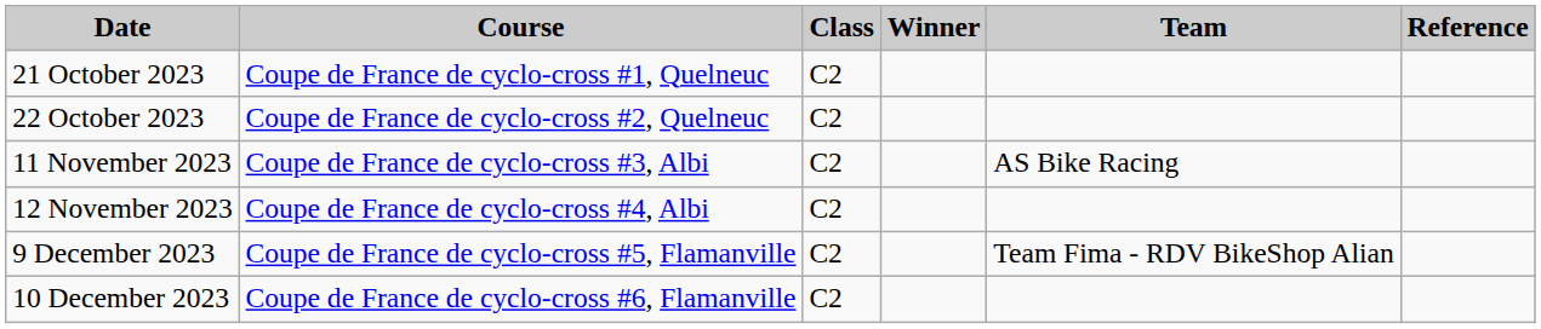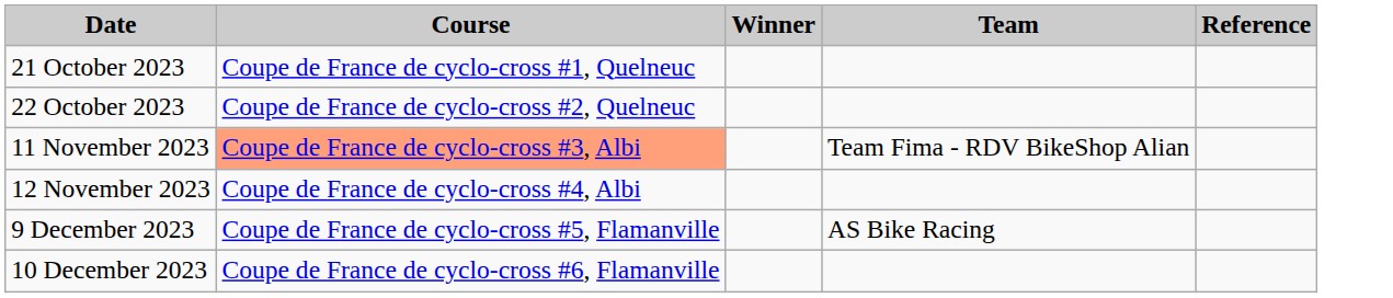 <table class="wikitable sortable alternance ">
 <tr>
 <th scope="col" style="background-color:#CCCCCC;">Date</th>
 <th scope="col" style="background-color:#CCCCCC;">Course</th>
-<th scope="col" style="background-color:#CCCCCC;">Class</th>
 <th scope="col" style="background-color:#CCCCCC;">Winner</th>
 <th scope="col" style="background-color:#CCCCCC;">Team</th>
 <th scope="col" style="background-color:#CCCCCC;">Reference</th>
 </tr>
 <tr>
 <td>21 October 2023</td>
 <td> <a href='#'>Coupe de France de cyclo-cross #1</a>, <a href='#'>Quelneuc</a></td>
-<td>C2</td>
 <td></td>
 <td></td>
 <td></td>
 </tr>
 <tr>
 <td>22 October 2023</td>
 <td> <a href='#'>Coupe de France de cyclo-cross #2</a>, <a href='#'>Quelneuc</a></td>
-<td>C2</td>
 <td></td>
 <td></td>
 <td></td>
 </tr>
 <tr>
 <td>11 November 2023</td>
-<td> <a href='#'>Coupe de France de cyclo-cross #3</a>, <a href='#'>Albi</a></td>
-<td>C2</td>
+<td style="background: lightsalmon;"> <a href='#'>Coupe de France de cyclo-cross #3</a>, <a href='#'>Albi</a></td>
 <td></td>
-<td>AS Bike Racing</td>
+<td>Team Fima - RDV BikeShop Alian</td>
 <td></td>
 </tr>
 <tr>
 <td>12 November 2023</td>
 <td> <a href='#'>Coupe de France de cyclo-cross #4</a>, <a href='#'>Albi</a></td>
-<td>C2</td>
 <td></td>
 <td></td>
 <td></td>
 </tr>
 <tr>
 <td>9 December 2023</td>
 <td> <a href='#'>Coupe de France de cyclo-cross #5</a>, <a href='#'>Flamanville</a></td>
-<td>C2</td>
 <td></td>
-<td>Team Fima - RDV BikeShop Alian</td>
+<td>AS Bike Racing</td>
 <td></td>
 </tr>
 <tr>
 <td>10 December 2023</td>
 <td> <a href='#'>Coupe de France de cyclo-cross #6</a>, <a href='#'>Flamanville</a></td>
-<td>C2</td>
 <td></td>
 <td></td>
 <td></td>
 </tr>
 </table>
